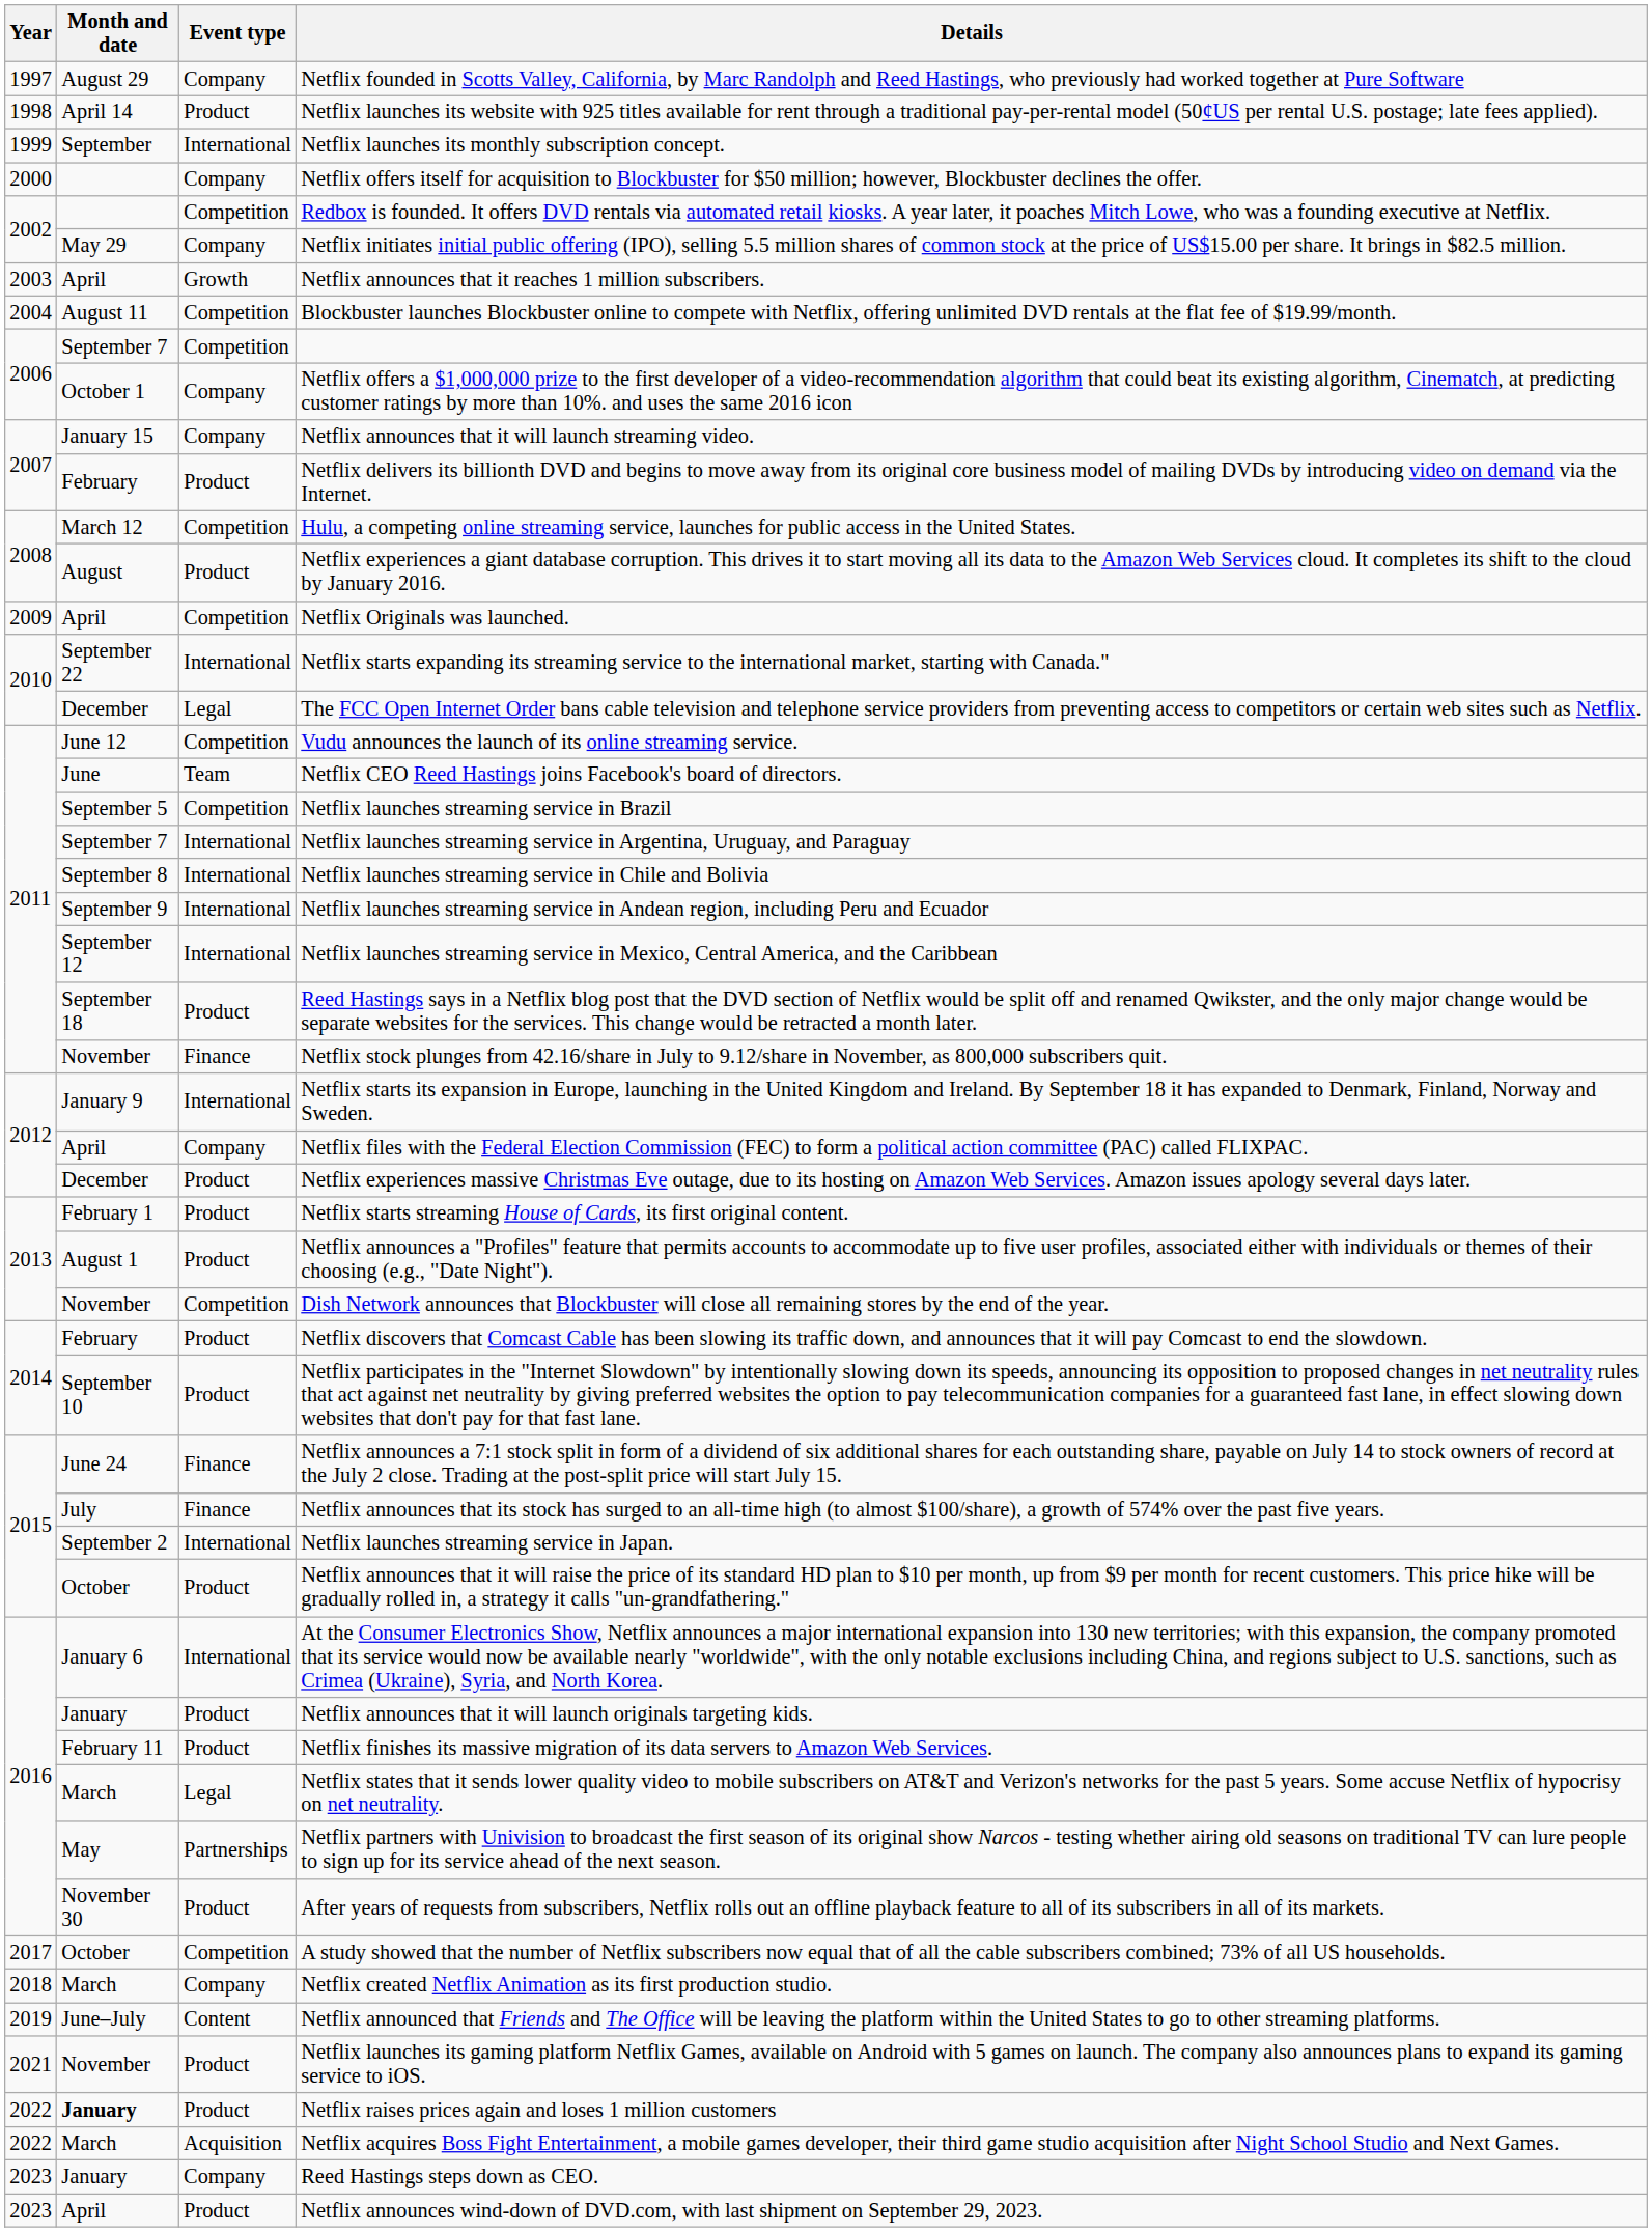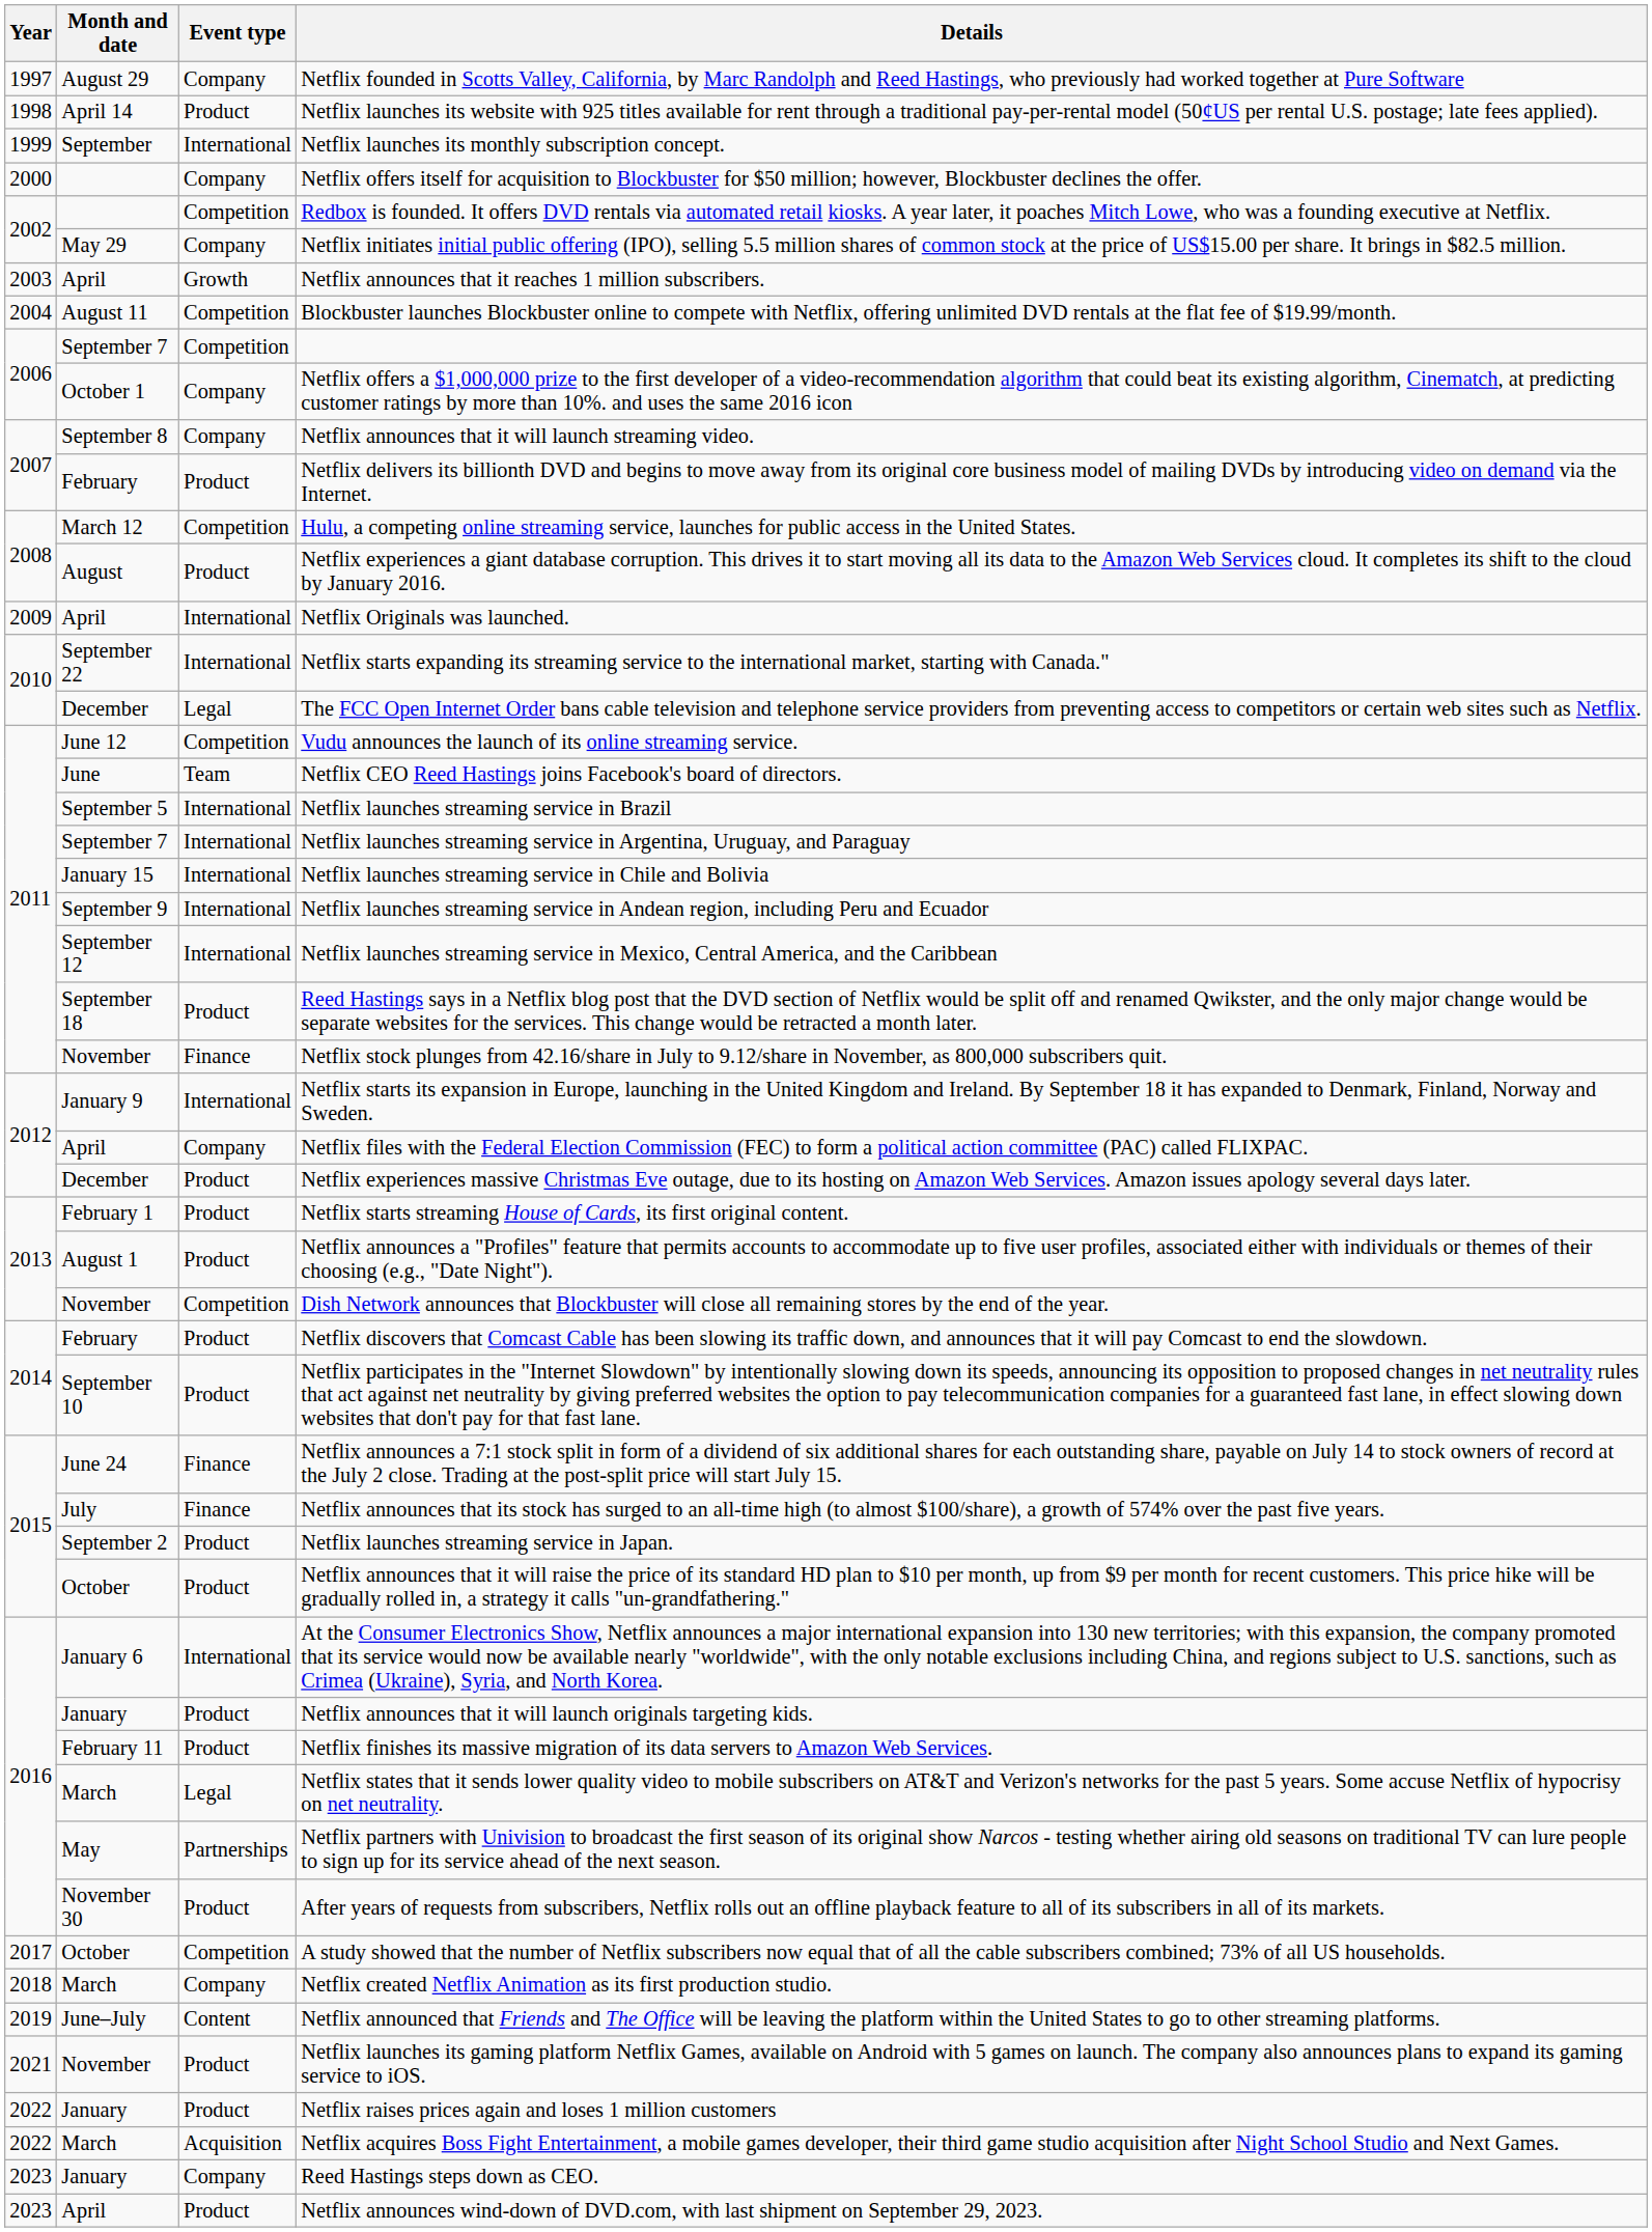 <table class="wikitable sortable" border="1">
 <tr>
 <th>Year</th>
 <th>Month and date</th>
 <th>Event type</th>
 <th>Details</th>
 </tr>
 <tr>
 <td>1997</td>
 <td>August 29</td>
 <td>Company</td>
 <td>Netflix founded in <a href='#'>Scotts Valley, California</a>, by <a href='#'>Marc Randolph</a> and <a href='#'>Reed Hastings</a>, who previously had worked together at <a href='#'>Pure Software</a></td>
 </tr>
 <tr>
 <td>1998</td>
 <td>April 14</td>
 <td>Product</td>
 <td>Netflix launches its website with 925 titles available for rent through a traditional pay-per-rental model (50<a href='#'>¢US</a> per rental U.S. postage; late fees applied).</td>
 </tr>
 <tr>
 <td>1999</td>
 <td>September</td>
 <td>International</td>
 <td>Netflix launches its monthly subscription concept.</td>
 </tr>
 <tr>
 <td>2000</td>
 <td></td>
 <td>Company</td>
 <td>Netflix offers itself for acquisition to <a href='#'>Blockbuster</a> for $50 million; however, Blockbuster declines the offer.</td>
 </tr>
 <tr>
 <td rowspan=2>2002</td>
 <td></td>
 <td>Competition</td>
 <td><a href='#'>Redbox</a> is founded. It offers <a href='#'>DVD</a> rentals via <a href='#'>automated retail</a> <a href='#'>kiosks</a>. A year later, it poaches <a href='#'>Mitch Lowe</a>, who was a founding executive at Netflix.</td>
 </tr>
 <tr>
 <td>May 29</td>
 <td>Company</td>
 <td>Netflix initiates <a href='#'>initial public offering</a> (IPO), selling 5.5 million shares of <a href='#'>common stock</a> at the price of <a href='#'>US$</a>15.00 per share. It brings in $82.5 million.</td>
 </tr>
 <tr>
 <td>2003</td>
 <td>April</td>
 <td>Growth</td>
 <td>Netflix announces that it reaches 1 million subscribers.</td>
 </tr>
 <tr>
 <td>2004</td>
 <td>August 11</td>
 <td>Competition</td>
 <td>Blockbuster launches Blockbuster online to compete with Netflix, offering unlimited DVD rentals at the flat fee of $19.99/month.</td>
 </tr>
 <tr>
 <td rowspan=2>2006</td>
 <td>September 7</td>
 <td>Competition</td>
 <td></td>
 </tr>
 <tr>
 <td>October 1</td>
 <td>Company</td>
 <td>Netflix offers a <a href='#'>$1,000,000 prize</a> to the first developer of a video-recommendation <a href='#'>algorithm</a> that could beat its existing algorithm, <a href='#'>Cinematch</a>, at predicting customer ratings by more than 10%. and uses the same 2016 icon</td>
 </tr>
 <tr>
 <td rowspan=2>2007</td>
-<td>January 15</td>
+<td>September 8</td>
 <td>Company</td>
 <td>Netflix announces that it will launch streaming video.</td>
 </tr>
 <tr>
 <td>February</td>
 <td>Product</td>
 <td>Netflix delivers its billionth DVD and begins to move away from its original core business model of mailing DVDs by introducing <a href='#'>video on demand</a> via the Internet.</td>
 </tr>
 <tr>
 <td rowspan=2>2008</td>
 <td>March 12</td>
 <td>Competition</td>
 <td><a href='#'>Hulu</a>, a competing <a href='#'>online streaming</a> service, launches for public access in the United States.</td>
 </tr>
 <tr>
 <td>August</td>
 <td>Product</td>
 <td>Netflix experiences a giant database corruption. This drives it to start moving all its data to the <a href='#'>Amazon Web Services</a> cloud. It completes its shift to the cloud by January 2016.</td>
 </tr>
 <tr>
 <td>2009</td>
 <td>April</td>
-<td>Competition</td>
+<td>International</td>
 <td>Netflix Originals was launched.</td>
 </tr>
 <tr>
 <td rowspan=2>2010</td>
 <td>September 22</td>
 <td>International</td>
 <td>Netflix starts expanding its streaming service to the international market, starting with Canada."</td>
 </tr>
 <tr>
 <td>December</td>
 <td>Legal</td>
 <td>The <a href='#'>FCC Open Internet Order</a> bans cable television and telephone service providers from preventing access to competitors or certain web sites such as <a href='#'>Netflix</a>.</td>
 </tr>
 <tr>
 <td rowspan=9>2011</td>
 <td>June 12</td>
 <td>Competition</td>
 <td><a href='#'>Vudu</a> announces the launch of its <a href='#'>online streaming</a> service.</td>
 </tr>
 <tr>
 <td>June</td>
 <td>Team</td>
 <td>Netflix CEO <a href='#'>Reed Hastings</a> joins Facebook's board of directors.</td>
 </tr>
 <tr>
 <td>September 5</td>
-<td>Competition</td>
+<td>International</td>
 <td>Netflix launches streaming service in Brazil</td>
 </tr>
 <tr>
 <td>September 7</td>
 <td>International</td>
 <td>Netflix launches streaming service in Argentina, Uruguay, and Paraguay</td>
 </tr>
 <tr>
-<td>September 8</td>
+<td>January 15</td>
 <td>International</td>
 <td>Netflix launches streaming service in Chile and Bolivia</td>
 </tr>
 <tr>
 <td>September 9</td>
 <td>International</td>
 <td>Netflix launches streaming service in Andean region, including Peru and Ecuador</td>
 </tr>
 <tr>
 <td>September 12</td>
 <td>International</td>
 <td>Netflix launches streaming service in Mexico, Central America, and the Caribbean</td>
 </tr>
 <tr>
 <td>September 18</td>
 <td>Product</td>
 <td><a href='#'>Reed Hastings</a> says in a Netflix blog post that the DVD section of Netflix would be split off and renamed Qwikster, and the only major change would be separate websites for the services. This change would be retracted a month later.</td>
 </tr>
 <tr>
 <td>November</td>
 <td>Finance</td>
 <td>Netflix stock plunges from 42.16/share in July to 9.12/share in November, as 800,000 subscribers quit.</td>
 </tr>
 <tr>
 <td rowspan=3>2012</td>
 <td>January 9</td>
 <td>International</td>
 <td>Netflix starts its expansion in Europe, launching in the United Kingdom and Ireland. By September 18 it has expanded to Denmark, Finland, Norway and Sweden.</td>
 </tr>
 <tr>
 <td>April</td>
 <td>Company</td>
 <td>Netflix files with the <a href='#'>Federal Election Commission</a> (FEC) to form a <a href='#'>political action committee</a> (PAC) called FLIXPAC.</td>
 </tr>
 <tr>
 <td>December</td>
 <td>Product</td>
 <td>Netflix experiences massive <a href='#'>Christmas Eve</a> outage, due to its hosting on <a href='#'>Amazon Web Services</a>. Amazon issues apology several days later.</td>
 </tr>
 <tr>
 <td rowspan=3>2013</td>
 <td>February 1</td>
 <td>Product</td>
 <td>Netflix starts streaming <a href='#'><em>House of Cards</em></a>, its first original content.</td>
 </tr>
 <tr>
 <td>August 1</td>
 <td>Product</td>
 <td>Netflix announces a "Profiles" feature that permits accounts to accommodate up to five user profiles, associated either with individuals or themes of their choosing (e.g., "Date Night").</td>
 </tr>
 <tr>
 <td>November</td>
 <td>Competition</td>
 <td><a href='#'>Dish Network</a> announces that <a href='#'>Blockbuster</a> will close all remaining stores by the end of the year.</td>
 </tr>
 <tr>
 <td rowspan=2>2014</td>
 <td>February</td>
 <td>Product</td>
 <td>Netflix discovers that <a href='#'>Comcast Cable</a> has been slowing its traffic down, and announces that it will pay Comcast to end the slowdown.</td>
 </tr>
 <tr>
 <td>September 10</td>
 <td>Product</td>
 <td>Netflix participates in the "Internet Slowdown" by intentionally slowing down its speeds, announcing its opposition to proposed changes in <a href='#'>net neutrality</a> rules that act against net neutrality by giving preferred websites the option to pay telecommunication companies for a guaranteed fast lane, in effect slowing down websites that don't pay for that fast lane.</td>
 </tr>
 <tr>
 <td rowspan=4>2015</td>
 <td>June 24</td>
 <td>Finance</td>
 <td>Netflix announces a 7:1 stock split in form of a dividend of six additional shares for each outstanding share, payable on July 14 to stock owners of record at the July 2 close. Trading at the post-split price will start July 15.</td>
 </tr>
 <tr>
 <td>July</td>
 <td>Finance</td>
 <td>Netflix announces that its stock has surged to an all-time high (to almost $100/share), a growth of 574% over the past five years.</td>
 </tr>
 <tr>
 <td>September 2</td>
-<td>International</td>
+<td>Product</td>
 <td>Netflix launches streaming service in Japan.</td>
 </tr>
 <tr>
 <td>October</td>
 <td>Product</td>
 <td>Netflix announces that it will raise the price of its standard HD plan to $10 per month, up from $9 per month for recent customers. This price hike will be gradually rolled in, a strategy it calls "un-grandfathering."</td>
 </tr>
 <tr>
 <td rowspan=6>2016</td>
 <td>January 6</td>
 <td>International</td>
 <td>At the <a href='#'>Consumer Electronics Show</a>, Netflix announces a major international expansion into 130 new territories; with this expansion, the company promoted that its service would now be available nearly "worldwide", with the only notable exclusions including China, and regions subject to U.S. sanctions, such as <a href='#'>Crimea</a> (<a href='#'>Ukraine</a>), <a href='#'>Syria</a>, and <a href='#'>North Korea</a>.</td>
 </tr>
 <tr>
 <td>January</td>
 <td>Product</td>
 <td>Netflix announces that it will launch originals targeting kids.</td>
 </tr>
 <tr>
 <td>February 11</td>
 <td>Product</td>
 <td>Netflix finishes its massive migration of its data servers to <a href='#'>Amazon Web Services</a>.</td>
 </tr>
 <tr>
 <td>March</td>
 <td>Legal</td>
 <td>Netflix states that it sends lower quality video to mobile subscribers on AT&T and Verizon's networks for the past 5 years. Some accuse Netflix of hypocrisy on <a href='#'>net neutrality</a>.</td>
 </tr>
 <tr>
 <td>May</td>
 <td>Partnerships</td>
 <td>Netflix partners with <a href='#'>Univision</a> to broadcast the first season of its original show <em>Narcos</em> - testing whether airing old seasons on traditional TV can lure people to sign up for its service ahead of the next season.</td>
 </tr>
 <tr>
 <td>November 30</td>
 <td>Product</td>
 <td>After years of requests from subscribers, Netflix rolls out an offline playback feature to all of its subscribers in all of its markets.</td>
 </tr>
 <tr>
 <td>2017</td>
 <td>October</td>
 <td>Competition</td>
 <td>A study showed that the number of Netflix subscribers now equal that of all the cable subscribers combined; 73% of all US households.</td>
 </tr>
 <tr>
 <td>2018</td>
 <td>March</td>
 <td>Company</td>
 <td>Netflix created <a href='#'>Netflix Animation</a> as its first production studio.</td>
 </tr>
 <tr>
 <td>2019</td>
 <td>June–July</td>
 <td>Content</td>
 <td>Netflix announced that <em><a href='#'>Friends</a></em> and <em><a href='#'>The Office</a></em> will be leaving the platform within the United States to go to other streaming platforms.</td>
 </tr>
 <tr>
 <td>2021</td>
 <td>November</td>
 <td>Product</td>
 <td>Netflix launches its gaming platform Netflix Games, available on Android with 5 games on launch. The company also announces plans to expand its gaming service to iOS.</td>
 </tr>
 <tr>
 <td>2022</td>
-<td><strong>January</strong></td>
+<td>January</td>
 <td>Product</td>
 <td>Netflix raises prices again and loses 1 million customers </td>
 </tr>
 <tr>
 <td>2022</td>
 <td>March</td>
 <td>Acquisition</td>
 <td>Netflix acquires <a href='#'>Boss Fight Entertainment</a>, a mobile games developer, their third game studio acquisition after <a href='#'>Night School Studio</a> and Next Games.</td>
 </tr>
 <tr>
 <td>2023</td>
 <td>January</td>
 <td>Company</td>
 <td>Reed Hastings steps down as CEO.</td>
 </tr>
 <tr>
 <td>2023</td>
 <td>April</td>
 <td>Product</td>
 <td>Netflix announces wind-down of DVD.com, with last shipment on September 29, 2023.</td>
 </tr>
 </table>
